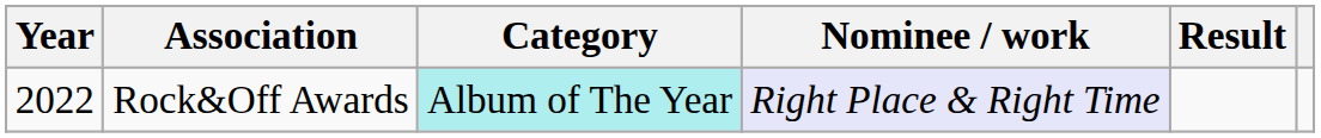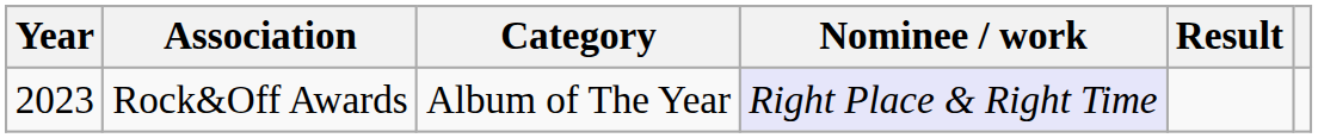 <table class="wikitable sortable">
 <tr>
 <th>Year</th>
 <th>Association</th>
 <th>Category</th>
 <th>Nominee / work</th>
 <th>Result</th>
 <th class="unsortable"></th>
 </tr>
 <tr>
-<td>2022</td>
+<td>2023</td>
 <td rowspan="1">Rock&Off Awards</td>
-<td style="background: paleturquoise;">Album of The Year</td>
+<td>Album of The Year</td>
 <td style="background: lavender;"><em>Right Place & Right Time</em></td>
 <td></td>
 <td></td>
 </tr>
 </table>
